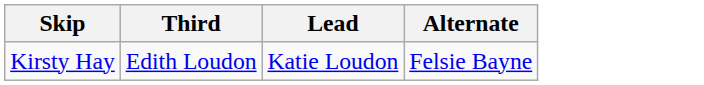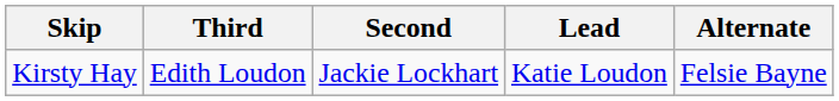 <table class="wikitable">
 <tr>
 <th>Skip</th>
 <th>Third</th>
+<th>Second</th>
 <th>Lead</th>
 <th>Alternate</th>
 </tr>
 <tr>
 <td><a href='#'>Kirsty Hay</a></td>
 <td><a href='#'>Edith Loudon</a></td>
+<td><a href='#'>Jackie Lockhart</a></td>
 <td><a href='#'>Katie Loudon</a></td>
 <td><a href='#'>Felsie Bayne</a></td>
 </tr>
 </table>
